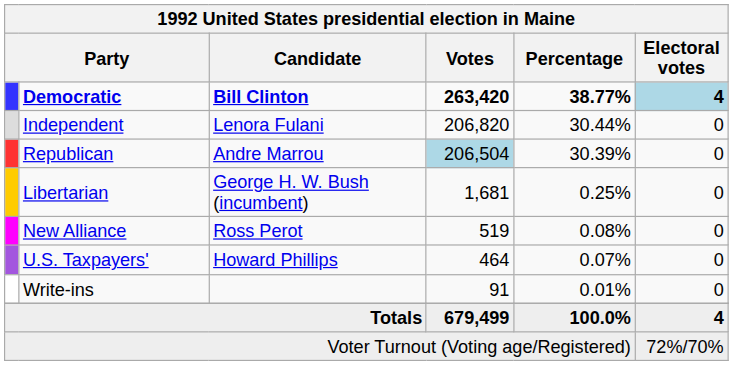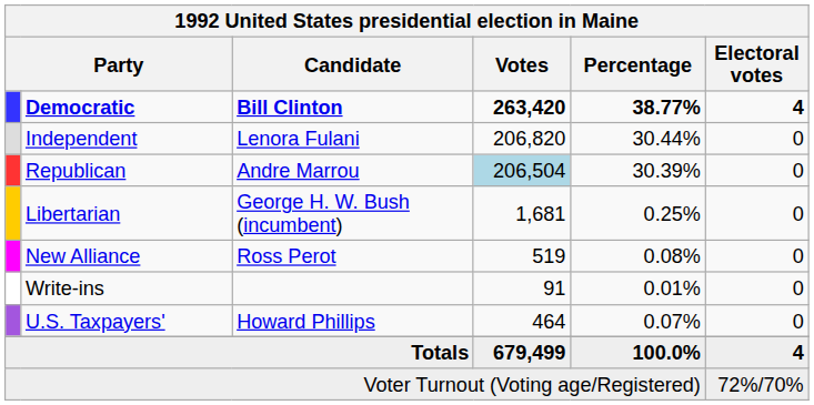 <table class="wikitable" style="font-size: 95%;">
 <tr>
 <th colspan="6">1992 United States presidential election in Maine</th>
 </tr>
 <tr>
 <th colspan="2" style="width: 15em">Party</th>
 <th style="width: 17em">Candidate</th>
 <th style="width: 5em">Votes</th>
 <th style="width: 7em">Percentage</th>
 <th style="width: 5em">Electoral votes</th>
 </tr>
 <tr>
 <th style="background-color:#3333FF; width: 3px"></th>
 <td style="width: 130px"><strong><a href='#'>Democratic</a></strong></td>
 <td><strong><a href='#'>Bill Clinton</a></strong></td>
 <td align="right"><strong>263,420</strong></td>
 <td align="right"><strong>38.77%</strong></td>
-<td align="right" style="background: lightblue;"><strong>4</strong></td>
+<td align="right"><strong>4</strong></td>
 </tr>
 <tr>
 <th style="background-color:#DDDDDD; width: 3px"></th>
 <td style="width: 130px"><a href='#'>Independent</a></td>
 <td><a href='#'>Lenora Fulani</a></td>
 <td align="right">206,820</td>
 <td align="right">30.44%</td>
 <td align="right">0</td>
 </tr>
 <tr>
 <th style="background-color:#FF3333; width: 3px"></th>
 <td style="width: 130px"><a href='#'>Republican</a></td>
 <td><a href='#'>Andre Marrou</a></td>
 <td align="right" style="background: lightblue;">206,504</td>
 <td align="right">30.39%</td>
 <td align="right">0</td>
 </tr>
 <tr>
 <th style="background-color:#FFCC00; width: 3px"></th>
 <td style="width: 130px"><a href='#'>Libertarian</a></td>
 <td><a href='#'>George H. W. Bush</a> (<a href='#'>incumbent</a>)</td>
 <td align="right">1,681</td>
 <td align="right">0.25%</td>
 <td align="right">0</td>
 </tr>
 <tr>
 <th style="background-color:#FF00FF; width: 3px"></th>
 <td style="width: 130px"><a href='#'>New Alliance</a></td>
 <td><a href='#'>Ross Perot</a></td>
 <td align="right">519</td>
 <td align="right">0.08%</td>
 <td align="right">0</td>
 </tr>
 <tr>
+<th style="background-color:#FFFFFF; width: 3px"></th>
+<td style="width: 130px">Write-ins</td>
+<td></td>
+<td align="right">91</td>
+<td align="right">0.01%</td>
+<td align="right">0</td>
+</tr>
+<tr>
 <th style="background-color:#A356DE; width: 3px"></th>
 <td style="width: 130px"><a href='#'>U.S. Taxpayers'</a></td>
 <td><a href='#'>Howard Phillips</a></td>
 <td align="right">464</td>
 <td align="right">0.07%</td>
-<td align="right">0</td>
-</tr>
-<tr>
-<th style="background-color:#FFFFFF; width: 3px"></th>
-<td style="width: 130px">Write-ins</td>
-<td></td>
-<td align="right">91</td>
-<td align="right">0.01%</td>
 <td align="right">0</td>
 </tr>
 <tr>
 </tr>
 <tr bgcolor="#EEEEEE">
 <td colspan="3" align="right"><strong>Totals</strong></td>
 <td align="right"><strong>679,499</strong></td>
 <td align="right"><strong>100.0%</strong></td>
 <td align="right"><strong>4</strong></td>
 </tr>
 <tr bgcolor="#EEEEEE">
 <td colspan="5" align="right">Voter Turnout (Voting age/Registered)</td>
 <td colspan="1" align="right">72%/70%</td>
 </tr>
 </table>
